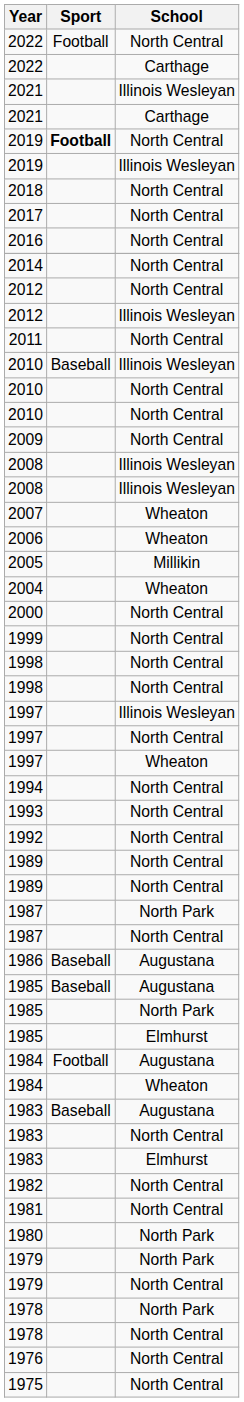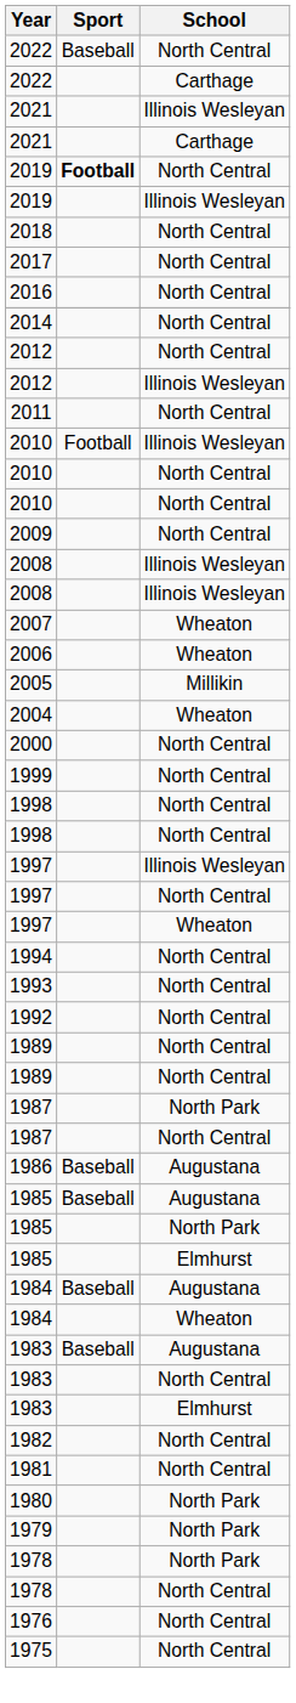 <table class="wikitable" style="text-align:center">
 <tr>
 <th>Year</th>
 <th>Sport</th>
 <th>School</th>
 </tr>
 <tr>
 <td>2022</td>
-<td>Football</td>
+<td>Baseball</td>
 <td>North Central</td>
 </tr>
 <tr>
 <td>2022</td>
 <td></td>
 <td>Carthage</td>
 </tr>
 <tr>
 <td>2021</td>
 <td></td>
 <td>Illinois Wesleyan</td>
 </tr>
 <tr>
 <td>2021</td>
 <td></td>
 <td>Carthage</td>
 </tr>
 <tr>
 <td>2019</td>
 <td><strong>Football</strong></td>
 <td>North Central</td>
 </tr>
 <tr>
 <td>2019</td>
 <td></td>
 <td>Illinois Wesleyan</td>
 </tr>
 <tr>
 <td>2018</td>
 <td></td>
 <td>North Central</td>
 </tr>
 <tr>
 <td>2017</td>
 <td></td>
 <td>North Central</td>
 </tr>
 <tr>
 <td>2016</td>
 <td></td>
 <td>North Central</td>
 </tr>
 <tr>
 </tr>
 <tr>
 <td>2014</td>
 <td></td>
 <td>North Central</td>
 </tr>
 <tr>
 <td>2012</td>
 <td></td>
 <td>North Central</td>
 </tr>
 <tr>
 <td>2012</td>
 <td></td>
 <td>Illinois Wesleyan</td>
 </tr>
 <tr>
 <td>2011</td>
 <td></td>
 <td>North Central</td>
 </tr>
 <tr>
 <td>2010</td>
-<td>Baseball</td>
+<td>Football</td>
 <td>Illinois Wesleyan</td>
 </tr>
 <tr>
 <td>2010</td>
 <td></td>
 <td>North Central</td>
 </tr>
 <tr>
 <td>2010</td>
 <td></td>
 <td>North Central</td>
 </tr>
 <tr>
 <td>2009</td>
 <td></td>
 <td>North Central</td>
 </tr>
 <tr>
 <td>2008</td>
 <td></td>
 <td>Illinois Wesleyan</td>
 </tr>
 <tr>
 <td>2008</td>
 <td></td>
 <td>Illinois Wesleyan</td>
 </tr>
 <tr>
 <td>2007</td>
 <td></td>
 <td>Wheaton</td>
 </tr>
 <tr>
 <td>2006</td>
 <td></td>
 <td>Wheaton</td>
 </tr>
 <tr>
 <td>2005</td>
 <td></td>
 <td>Millikin</td>
 </tr>
 <tr>
 <td>2004</td>
 <td></td>
 <td>Wheaton</td>
 </tr>
 <tr>
 <td>2000</td>
 <td></td>
 <td>North Central</td>
 </tr>
 <tr>
 <td>1999</td>
 <td></td>
 <td>North Central</td>
 </tr>
 <tr>
 <td>1998</td>
 <td></td>
 <td>North Central</td>
 </tr>
 <tr>
 <td>1998</td>
 <td></td>
 <td>North Central</td>
 </tr>
 <tr>
 <td>1997</td>
 <td></td>
 <td>Illinois Wesleyan</td>
 </tr>
 <tr>
 <td>1997</td>
 <td></td>
 <td>North Central</td>
 </tr>
 <tr>
 <td>1997</td>
 <td></td>
 <td>Wheaton</td>
 </tr>
 <tr>
 <td>1994</td>
 <td></td>
 <td>North Central</td>
 </tr>
 <tr>
 <td>1993</td>
 <td></td>
 <td>North Central</td>
 </tr>
 <tr>
 <td>1992</td>
 <td></td>
 <td>North Central</td>
 </tr>
 <tr>
 <td>1989</td>
 <td></td>
 <td>North Central</td>
 </tr>
 <tr>
 <td>1989</td>
 <td></td>
 <td>North Central</td>
 </tr>
 <tr>
 <td>1987</td>
 <td></td>
 <td>North Park</td>
 </tr>
 <tr>
 <td>1987</td>
 <td></td>
 <td>North Central</td>
 </tr>
 <tr>
 <td>1986</td>
 <td>Baseball</td>
 <td>Augustana</td>
 </tr>
 <tr>
 <td>1985</td>
 <td>Baseball</td>
 <td>Augustana</td>
 </tr>
 <tr>
 <td>1985</td>
 <td></td>
 <td>North Park</td>
 </tr>
 <tr>
 <td>1985</td>
 <td></td>
 <td>Elmhurst</td>
 </tr>
 <tr>
 <td>1984</td>
-<td>Football</td>
+<td>Baseball</td>
 <td>Augustana</td>
 </tr>
 <tr>
 <td>1984</td>
 <td></td>
 <td>Wheaton</td>
 </tr>
 <tr>
 <td>1983</td>
 <td>Baseball</td>
 <td>Augustana</td>
 </tr>
 <tr>
 <td>1983</td>
 <td></td>
 <td>North Central</td>
 </tr>
 <tr>
 <td>1983</td>
 <td></td>
 <td>Elmhurst</td>
 </tr>
 <tr>
 <td>1982</td>
 <td></td>
 <td>North Central</td>
 </tr>
 <tr>
 <td>1981</td>
 <td></td>
 <td>North Central</td>
 </tr>
 <tr>
 <td>1980</td>
 <td></td>
 <td>North Park</td>
 </tr>
 <tr>
 <td>1979</td>
 <td></td>
 <td>North Park</td>
 </tr>
 <tr>
-<td>1979</td>
-<td></td>
-<td>North Central</td>
-</tr>
-<tr>
 <td>1978</td>
 <td></td>
 <td>North Park</td>
 </tr>
 <tr>
 <td>1978</td>
 <td></td>
 <td>North Central</td>
 </tr>
 <tr>
 <td>1976</td>
 <td></td>
 <td>North Central</td>
 </tr>
 <tr>
 <td>1975</td>
 <td></td>
 <td>North Central</td>
 </tr>
 </table>
